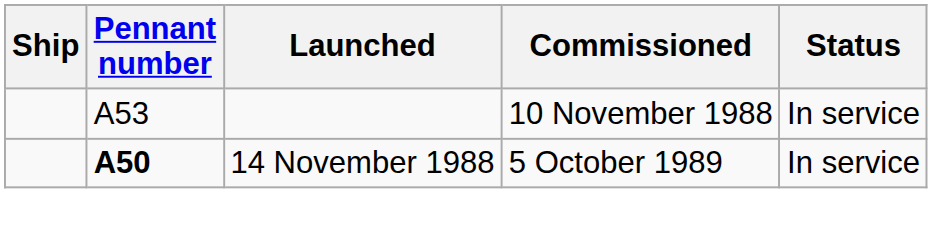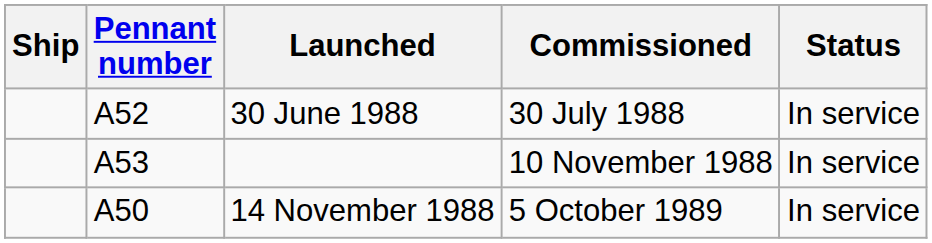 <table class="wikitable">
 <tr>
 <th>Ship</th>
 <th><a href='#'>Pennant<br>number</a></th>
 <th>Launched</th>
 <th>Commissioned</th>
 <th>Status</th>
 </tr>
 <tr>
 <td></td>
+<td>A52</td>
+<td>30 June 1988</td>
+<td>30 July 1988</td>
+<td>In service</td>
+</tr>
+<tr>
+<td></td>
 <td>A53</td>
 <td></td>
 <td>10 November 1988</td>
 <td>In service</td>
 </tr>
 <tr>
 <td></td>
-<td><strong>A50</strong></td>
+<td>A50</td>
 <td>14 November 1988</td>
 <td>5 October 1989</td>
 <td>In service</td>
 </tr>
 </table>
